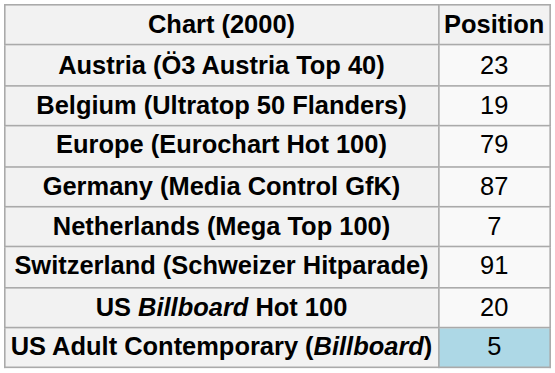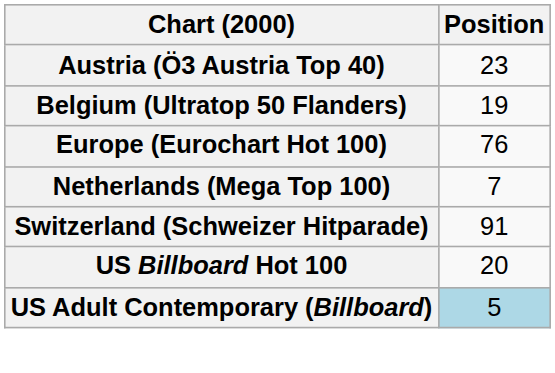 <table class="wikitable sortable plainrowheaders" style="text-align:center">
 <tr>
 <th>Chart (2000)</th>
 <th>Position</th>
 </tr>
 <tr>
 <th scope="row">Austria (Ö3 Austria Top 40)</th>
 <td>23</td>
 </tr>
 <tr>
 <th scope="row">Belgium (Ultratop 50 Flanders)</th>
 <td>19</td>
 </tr>
 <tr>
 <th scope="row">Europe (Eurochart Hot 100)</th>
-<td>79</td>
-</tr>
-<tr>
-<th scope="row">Germany (Media Control GfK)</th>
-<td>87</td>
+<td>76</td>
 </tr>
 <tr>
 <th scope="row">Netherlands (Mega Top 100)</th>
 <td>7</td>
 </tr>
 <tr>
 <th scope="row">Switzerland (Schweizer Hitparade)</th>
 <td>91</td>
 </tr>
 <tr>
 <th scope="row">US <em>Billboard</em> Hot 100</th>
 <td>20</td>
 </tr>
 <tr>
 <th scope="row">US Adult Contemporary (<em>Billboard</em>)</th>
 <td style="background: lightblue;">5</td>
 </tr>
 </table>
